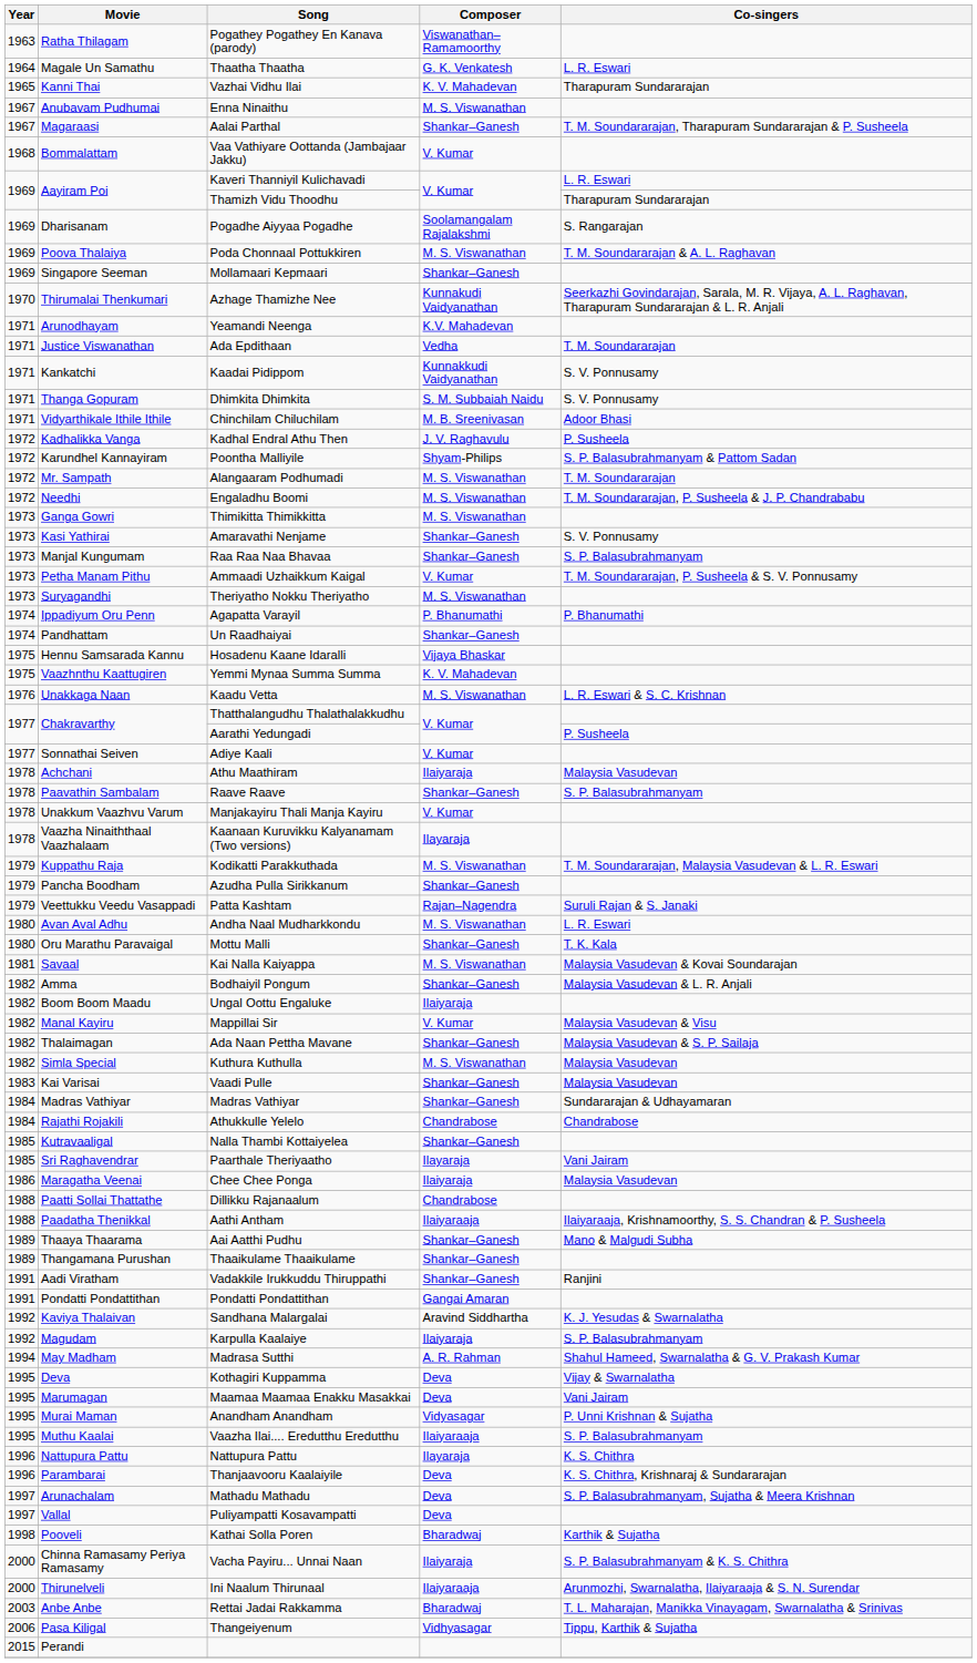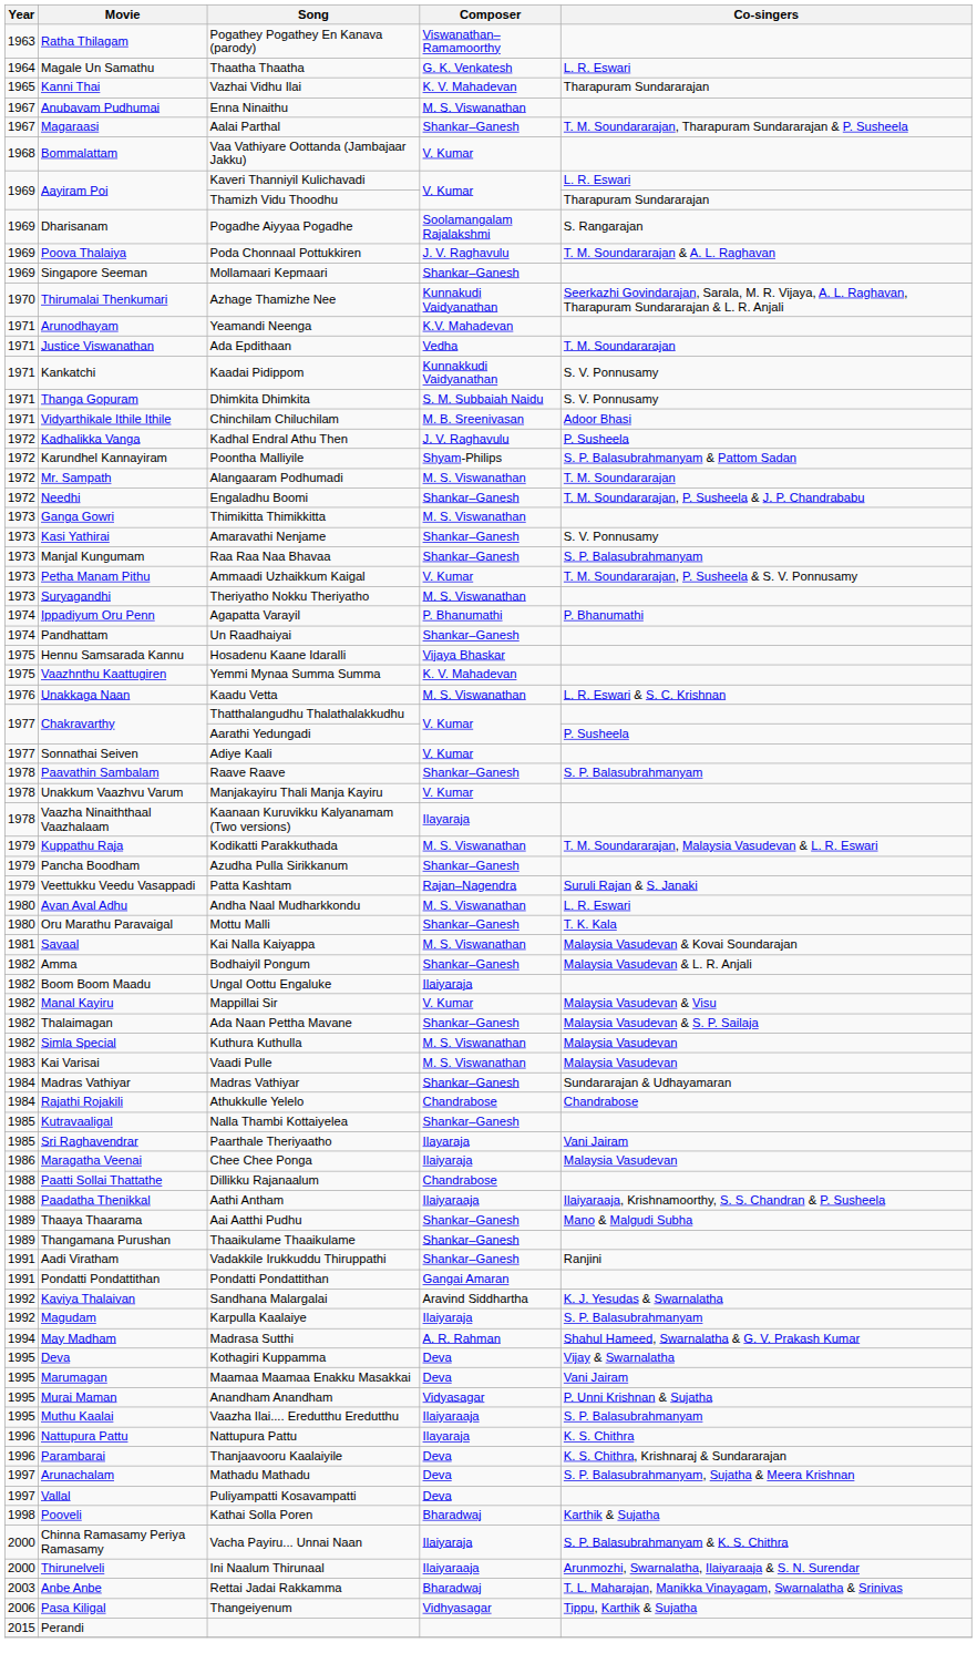 <table class="wikitable sortable">
 <tr>
 <th>Year</th>
 <th>Movie</th>
 <th>Song</th>
 <th>Composer</th>
 <th>Co-singers</th>
 </tr>
 <tr>
 <td>1963</td>
 <td><a href='#'>Ratha Thilagam</a></td>
 <td>Pogathey Pogathey En Kanava (parody)</td>
 <td><a href='#'>Viswanathan–Ramamoorthy</a></td>
 <td></td>
 </tr>
 <tr>
 <td>1964</td>
 <td>Magale Un Samathu</td>
 <td>Thaatha Thaatha</td>
 <td><a href='#'>G. K. Venkatesh</a></td>
 <td><a href='#'>L. R. Eswari</a></td>
 </tr>
 <tr>
 <td>1965</td>
 <td><a href='#'>Kanni Thai</a></td>
 <td>Vazhai Vidhu Ilai</td>
 <td><a href='#'>K. V. Mahadevan</a></td>
 <td>Tharapuram Sundararajan</td>
 </tr>
 <tr>
 <td>1967</td>
 <td><a href='#'>Anubavam Pudhumai</a></td>
 <td>Enna Ninaithu</td>
 <td><a href='#'>M. S. Viswanathan</a></td>
 <td></td>
 </tr>
 <tr>
 <td>1967</td>
 <td><a href='#'>Magaraasi</a></td>
 <td>Aalai Parthal</td>
 <td><a href='#'>Shankar–Ganesh</a></td>
 <td><a href='#'>T. M. Soundararajan</a>, Tharapuram Sundararajan & <a href='#'>P. Susheela</a></td>
 </tr>
 <tr>
 <td>1968</td>
 <td><a href='#'>Bommalattam</a></td>
 <td>Vaa Vathiyare Oottanda (Jambajaar Jakku)</td>
 <td><a href='#'>V. Kumar</a></td>
 <td></td>
 </tr>
 <tr>
 <td rowspan=2>1969</td>
 <td rowspan=2><a href='#'>Aayiram Poi</a></td>
 <td>Kaveri Thanniyil Kulichavadi</td>
 <td rowspan=2><a href='#'>V. Kumar</a></td>
 <td><a href='#'>L. R. Eswari</a></td>
 </tr>
 <tr>
 <td>Thamizh Vidu Thoodhu</td>
 <td>Tharapuram Sundararajan</td>
 </tr>
 <tr>
 <td>1969</td>
 <td>Dharisanam</td>
 <td>Pogadhe Aiyyaa Pogadhe</td>
 <td><a href='#'>Soolamangalam Rajalakshmi</a></td>
 <td>S. Rangarajan</td>
 </tr>
 <tr>
 <td>1969</td>
 <td><a href='#'>Poova Thalaiya</a></td>
 <td>Poda Chonnaal Pottukkiren</td>
-<td><a href='#'>M. S. Viswanathan</a></td>
+<td><a href='#'>J. V. Raghavulu</a></td>
 <td><a href='#'>T. M. Soundararajan</a> & <a href='#'>A. L. Raghavan</a></td>
 </tr>
 <tr>
 <td>1969</td>
 <td>Singapore Seeman</td>
 <td>Mollamaari Kepmaari</td>
 <td><a href='#'>Shankar–Ganesh</a></td>
 <td></td>
 </tr>
 <tr>
 <td>1970</td>
 <td><a href='#'>Thirumalai Thenkumari</a></td>
 <td>Azhage Thamizhe Nee</td>
 <td><a href='#'>Kunnakudi Vaidyanathan</a></td>
 <td><a href='#'>Seerkazhi Govindarajan</a>, Sarala, M. R. Vijaya, <a href='#'>A. L. Raghavan</a>, Tharapuram Sundararajan & L. R. Anjali</td>
 </tr>
 <tr>
 <td>1971</td>
 <td><a href='#'>Arunodhayam</a></td>
 <td>Yeamandi Neenga</td>
 <td><a href='#'>K.V. Mahadevan</a></td>
 <td></td>
 </tr>
 <tr>
 <td>1971</td>
 <td><a href='#'>Justice Viswanathan</a></td>
 <td>Ada Epdithaan</td>
 <td><a href='#'>Vedha</a></td>
 <td><a href='#'>T. M. Soundararajan</a></td>
 </tr>
 <tr>
 <td>1971</td>
 <td>Kankatchi</td>
 <td>Kaadai Pidippom</td>
 <td><a href='#'>Kunnakkudi Vaidyanathan</a></td>
 <td>S. V. Ponnusamy</td>
 </tr>
 <tr>
 <td>1971</td>
 <td><a href='#'>Thanga Gopuram</a></td>
 <td>Dhimkita Dhimkita</td>
 <td><a href='#'>S. M. Subbaiah Naidu</a></td>
 <td>S. V. Ponnusamy</td>
 </tr>
 <tr>
 <td>1971</td>
 <td><a href='#'>Vidyarthikale Ithile Ithile</a></td>
 <td>Chinchilam Chiluchilam</td>
 <td><a href='#'>M. B. Sreenivasan</a></td>
 <td><a href='#'>Adoor Bhasi</a></td>
 </tr>
 <tr>
 <td>1972</td>
 <td><a href='#'>Kadhalikka Vanga</a></td>
 <td>Kadhal Endral Athu Then</td>
 <td><a href='#'>J. V. Raghavulu</a></td>
 <td><a href='#'>P. Susheela</a></td>
 </tr>
 <tr>
 <td>1972</td>
 <td>Karundhel Kannayiram</td>
 <td>Poontha Malliyile</td>
 <td><a href='#'>Shyam</a>-Philips</td>
 <td><a href='#'>S. P. Balasubrahmanyam</a> & <a href='#'>Pattom Sadan</a></td>
 </tr>
 <tr>
 <td>1972</td>
 <td><a href='#'>Mr. Sampath</a></td>
 <td>Alangaaram Podhumadi</td>
 <td><a href='#'>M. S. Viswanathan</a></td>
 <td><a href='#'>T. M. Soundararajan</a></td>
 </tr>
 <tr>
 <td>1972</td>
 <td><a href='#'>Needhi</a></td>
 <td>Engaladhu Boomi</td>
-<td><a href='#'>M. S. Viswanathan</a></td>
+<td><a href='#'>Shankar–Ganesh</a></td>
 <td><a href='#'>T. M. Soundararajan</a>, <a href='#'>P. Susheela</a> & <a href='#'>J. P. Chandrababu</a></td>
 </tr>
 <tr>
 <td>1973</td>
 <td><a href='#'>Ganga Gowri</a></td>
 <td>Thimikitta Thimikkitta</td>
 <td><a href='#'>M. S. Viswanathan</a></td>
 <td></td>
 </tr>
 <tr>
 <td>1973</td>
 <td><a href='#'>Kasi Yathirai</a></td>
 <td>Amaravathi Nenjame</td>
 <td><a href='#'>Shankar–Ganesh</a></td>
 <td>S. V. Ponnusamy</td>
 </tr>
 <tr>
 <td>1973</td>
 <td>Manjal Kungumam</td>
 <td>Raa Raa Naa Bhavaa</td>
 <td><a href='#'>Shankar–Ganesh</a></td>
 <td><a href='#'>S. P. Balasubrahmanyam</a></td>
 </tr>
 <tr>
 <td>1973</td>
 <td><a href='#'>Petha Manam Pithu</a></td>
 <td>Ammaadi Uzhaikkum Kaigal</td>
 <td><a href='#'>V. Kumar</a></td>
 <td><a href='#'>T. M. Soundararajan</a>, <a href='#'>P. Susheela</a> & S. V. Ponnusamy</td>
 </tr>
 <tr>
 <td>1973</td>
 <td><a href='#'>Suryagandhi</a></td>
 <td>Theriyatho Nokku Theriyatho</td>
 <td><a href='#'>M. S. Viswanathan</a></td>
 <td></td>
 </tr>
 <tr>
 <td>1974</td>
 <td><a href='#'>Ippadiyum Oru Penn</a></td>
 <td>Agapatta Varayil</td>
 <td><a href='#'>P. Bhanumathi</a></td>
 <td><a href='#'>P. Bhanumathi</a></td>
 </tr>
 <tr>
 <td>1974</td>
 <td>Pandhattam</td>
 <td>Un Raadhaiyai</td>
 <td><a href='#'>Shankar–Ganesh</a></td>
 <td></td>
 </tr>
 <tr>
 <td>1975</td>
 <td>Hennu Samsarada Kannu</td>
 <td>Hosadenu Kaane Idaralli</td>
 <td><a href='#'>Vijaya Bhaskar</a></td>
 <td></td>
 </tr>
 <tr>
 <td>1975</td>
 <td><a href='#'>Vaazhnthu Kaattugiren</a></td>
 <td>Yemmi Mynaa Summa Summa</td>
 <td><a href='#'>K. V. Mahadevan</a></td>
 <td></td>
 </tr>
 <tr>
 <td>1976</td>
 <td><a href='#'>Unakkaga Naan</a></td>
 <td>Kaadu Vetta</td>
 <td><a href='#'>M. S. Viswanathan</a></td>
 <td><a href='#'>L. R. Eswari</a> & <a href='#'>S. C. Krishnan</a></td>
 </tr>
 <tr>
 <td rowspan=2>1977</td>
 <td rowspan=2><a href='#'>Chakravarthy</a></td>
 <td>Thatthalangudhu Thalathalakkudhu</td>
 <td rowspan=2><a href='#'>V. Kumar</a></td>
 <td></td>
 </tr>
 <tr>
 <td>Aarathi Yedungadi</td>
 <td><a href='#'>P. Susheela</a></td>
 </tr>
 <tr>
 <td>1977</td>
 <td>Sonnathai Seiven</td>
 <td>Adiye Kaali</td>
 <td><a href='#'>V. Kumar</a></td>
 <td></td>
-</tr>
-<tr>
-<td>1978</td>
-<td><a href='#'>Achchani</a></td>
-<td>Athu Maathiram</td>
-<td><a href='#'>Ilaiyaraja</a></td>
-<td><a href='#'>Malaysia Vasudevan</a></td>
 </tr>
 <tr>
 <td>1978</td>
 <td><a href='#'>Paavathin Sambalam</a></td>
 <td>Raave Raave</td>
 <td><a href='#'>Shankar–Ganesh</a></td>
 <td><a href='#'>S. P. Balasubrahmanyam</a></td>
 </tr>
 <tr>
 <td>1978</td>
 <td>Unakkum Vaazhvu Varum</td>
 <td>Manjakayiru Thali Manja Kayiru</td>
 <td><a href='#'>V. Kumar</a></td>
 <td></td>
 </tr>
 <tr>
 <td>1978</td>
 <td>Vaazha Ninaiththaal Vaazhalaam</td>
 <td>Kaanaan Kuruvikku Kalyanamam (Two versions)</td>
 <td><a href='#'>Ilayaraja</a></td>
 <td></td>
 </tr>
 <tr>
 <td>1979</td>
 <td><a href='#'>Kuppathu Raja</a></td>
 <td>Kodikatti Parakkuthada</td>
 <td><a href='#'>M. S. Viswanathan</a></td>
 <td><a href='#'>T. M. Soundararajan</a>, <a href='#'>Malaysia Vasudevan</a> & <a href='#'>L. R. Eswari</a></td>
 </tr>
 <tr>
 <td>1979</td>
 <td>Pancha Boodham</td>
 <td>Azudha Pulla Sirikkanum</td>
 <td><a href='#'>Shankar–Ganesh</a></td>
 <td></td>
 </tr>
 <tr>
 <td>1979</td>
 <td>Veettukku Veedu Vasappadi</td>
 <td>Patta Kashtam</td>
 <td><a href='#'>Rajan–Nagendra</a></td>
 <td><a href='#'>Suruli Rajan</a> & <a href='#'>S. Janaki</a></td>
 </tr>
 <tr>
 <td>1980</td>
 <td><a href='#'>Avan Aval Adhu</a></td>
 <td>Andha Naal Mudharkkondu</td>
 <td><a href='#'>M. S. Viswanathan</a></td>
 <td><a href='#'>L. R. Eswari</a></td>
 </tr>
 <tr>
 <td>1980</td>
 <td>Oru Marathu Paravaigal</td>
 <td>Mottu Malli</td>
 <td><a href='#'>Shankar–Ganesh</a></td>
 <td><a href='#'>T. K. Kala</a></td>
 </tr>
 <tr>
 <td>1981</td>
 <td><a href='#'>Savaal</a></td>
 <td>Kai Nalla Kaiyappa</td>
 <td><a href='#'>M. S. Viswanathan</a></td>
 <td><a href='#'>Malaysia Vasudevan</a> & Kovai Soundarajan</td>
 </tr>
 <tr>
 <td>1982</td>
 <td>Amma</td>
 <td>Bodhaiyil Pongum</td>
 <td><a href='#'>Shankar–Ganesh</a></td>
 <td><a href='#'>Malaysia Vasudevan</a> & L. R. Anjali</td>
 </tr>
 <tr>
 <td>1982</td>
 <td>Boom Boom Maadu</td>
 <td>Ungal Oottu Engaluke</td>
 <td><a href='#'>Ilaiyaraja</a></td>
 <td></td>
 </tr>
 <tr>
 <td>1982</td>
 <td><a href='#'>Manal Kayiru</a></td>
 <td>Mappillai Sir</td>
 <td><a href='#'>V. Kumar</a></td>
 <td><a href='#'>Malaysia Vasudevan</a> & <a href='#'>Visu</a></td>
 </tr>
 <tr>
 <td>1982</td>
 <td>Thalaimagan</td>
 <td>Ada Naan Pettha Mavane</td>
 <td><a href='#'>Shankar–Ganesh</a></td>
 <td><a href='#'>Malaysia Vasudevan</a> & <a href='#'>S. P. Sailaja</a></td>
 </tr>
 <tr>
 <td>1982</td>
 <td><a href='#'>Simla Special</a></td>
 <td>Kuthura Kuthulla</td>
 <td><a href='#'>M. S. Viswanathan</a></td>
 <td><a href='#'>Malaysia Vasudevan</a></td>
 </tr>
 <tr>
 <td>1983</td>
 <td>Kai Varisai</td>
 <td>Vaadi Pulle</td>
-<td><a href='#'>Shankar–Ganesh</a></td>
+<td><a href='#'>M. S. Viswanathan</a></td>
 <td><a href='#'>Malaysia Vasudevan</a></td>
 </tr>
 <tr>
 <td>1984</td>
 <td>Madras Vathiyar</td>
 <td>Madras Vathiyar</td>
 <td><a href='#'>Shankar–Ganesh</a></td>
 <td>Sundararajan & Udhayamaran</td>
 </tr>
 <tr>
 <td>1984</td>
 <td><a href='#'>Rajathi Rojakili</a></td>
 <td>Athukkulle Yelelo</td>
 <td><a href='#'>Chandrabose</a></td>
 <td><a href='#'>Chandrabose</a></td>
 </tr>
 <tr>
 <td>1985</td>
 <td><a href='#'>Kutravaaligal</a></td>
 <td>Nalla Thambi Kottaiyelea</td>
 <td><a href='#'>Shankar–Ganesh</a></td>
 <td></td>
 </tr>
 <tr>
 <td>1985</td>
 <td><a href='#'>Sri Raghavendrar</a></td>
 <td>Paarthale Theriyaatho</td>
 <td><a href='#'>Ilayaraja</a></td>
 <td><a href='#'>Vani Jairam</a></td>
 </tr>
 <tr>
 <td>1986</td>
 <td><a href='#'>Maragatha Veenai</a></td>
 <td>Chee Chee Ponga</td>
 <td><a href='#'>Ilaiyaraja</a></td>
 <td><a href='#'>Malaysia Vasudevan</a></td>
 </tr>
 <tr>
 <td>1988</td>
 <td><a href='#'>Paatti Sollai Thattathe</a></td>
 <td>Dillikku Rajanaalum</td>
 <td><a href='#'>Chandrabose</a></td>
 <td></td>
 </tr>
 <tr>
 <td>1988</td>
 <td><a href='#'>Paadatha Thenikkal</a></td>
 <td>Aathi Antham</td>
 <td><a href='#'>Ilaiyaraaja</a></td>
 <td><a href='#'>Ilaiyaraaja</a>, Krishnamoorthy, <a href='#'>S. S. Chandran</a> & <a href='#'>P. Susheela</a></td>
 </tr>
 <tr>
 <td>1989</td>
 <td>Thaaya Thaarama</td>
 <td>Aai Aatthi Pudhu</td>
 <td><a href='#'>Shankar–Ganesh</a></td>
 <td><a href='#'>Mano</a> & <a href='#'>Malgudi Subha</a></td>
 </tr>
 <tr>
 <td>1989</td>
 <td>Thangamana Purushan</td>
 <td>Thaaikulame Thaaikulame</td>
 <td><a href='#'>Shankar–Ganesh</a></td>
 <td></td>
 </tr>
 <tr>
 <td>1991</td>
 <td>Aadi Viratham</td>
 <td>Vadakkile Irukkuddu Thiruppathi</td>
 <td><a href='#'>Shankar–Ganesh</a></td>
 <td>Ranjini</td>
 </tr>
 <tr>
 <td>1991</td>
 <td>Pondatti Pondattithan</td>
 <td>Pondatti Pondattithan</td>
 <td><a href='#'>Gangai Amaran</a></td>
 <td></td>
 </tr>
 <tr>
 <td>1992</td>
 <td><a href='#'>Kaviya Thalaivan</a></td>
 <td>Sandhana Malargalai</td>
 <td>Aravind Siddhartha</td>
 <td><a href='#'>K. J. Yesudas</a> & <a href='#'>Swarnalatha</a></td>
 </tr>
 <tr>
 <td>1992</td>
 <td><a href='#'>Magudam</a></td>
 <td>Karpulla Kaalaiye</td>
 <td><a href='#'>Ilaiyaraja</a></td>
 <td><a href='#'>S. P. Balasubrahmanyam</a></td>
 </tr>
 <tr>
 <td>1994</td>
 <td><a href='#'>May Madham</a></td>
 <td>Madrasa Sutthi</td>
 <td><a href='#'>A. R. Rahman</a></td>
 <td><a href='#'>Shahul Hameed</a>, <a href='#'>Swarnalatha</a> & <a href='#'>G. V. Prakash Kumar</a></td>
 </tr>
 <tr>
 <td>1995</td>
 <td><a href='#'>Deva</a></td>
 <td>Kothagiri Kuppamma</td>
 <td><a href='#'>Deva</a></td>
 <td><a href='#'>Vijay</a> & <a href='#'>Swarnalatha</a></td>
 </tr>
 <tr>
 <td>1995</td>
 <td><a href='#'>Marumagan</a></td>
 <td>Maamaa Maamaa Enakku Masakkai</td>
 <td><a href='#'>Deva</a></td>
 <td><a href='#'>Vani Jairam</a></td>
 </tr>
 <tr>
 <td>1995</td>
 <td><a href='#'>Murai Maman</a></td>
 <td>Anandham Anandham</td>
 <td><a href='#'>Vidyasagar</a></td>
 <td><a href='#'>P. Unni Krishnan</a> & <a href='#'>Sujatha</a></td>
 </tr>
 <tr>
 <td>1995</td>
 <td><a href='#'>Muthu Kaalai</a></td>
 <td>Vaazha Ilai.... Eredutthu Eredutthu</td>
 <td><a href='#'>Ilaiyaraaja</a></td>
 <td><a href='#'>S. P. Balasubrahmanyam</a></td>
 </tr>
 <tr>
 <td>1996</td>
 <td><a href='#'>Nattupura Pattu</a></td>
 <td>Nattupura Pattu</td>
 <td><a href='#'>Ilayaraja</a></td>
 <td><a href='#'>K. S. Chithra</a></td>
 </tr>
 <tr>
 <td>1996</td>
 <td><a href='#'>Parambarai</a></td>
 <td>Thanjaavooru Kaalaiyile</td>
 <td><a href='#'>Deva</a></td>
 <td><a href='#'>K. S. Chithra</a>, Krishnaraj & Sundararajan</td>
 </tr>
 <tr>
 <td>1997</td>
 <td><a href='#'>Arunachalam</a></td>
 <td>Mathadu Mathadu</td>
 <td><a href='#'>Deva</a></td>
 <td><a href='#'>S. P. Balasubrahmanyam</a>, <a href='#'>Sujatha</a> & <a href='#'>Meera Krishnan</a></td>
 </tr>
 <tr>
 <td>1997</td>
 <td><a href='#'>Vallal</a></td>
 <td>Puliyampatti Kosavampatti</td>
 <td><a href='#'>Deva</a></td>
 <td></td>
 </tr>
 <tr>
 <td>1998</td>
 <td><a href='#'>Pooveli</a></td>
 <td>Kathai Solla Poren</td>
 <td><a href='#'>Bharadwaj</a></td>
 <td><a href='#'>Karthik</a> & <a href='#'>Sujatha</a></td>
 </tr>
 <tr>
 <td>2000</td>
 <td>Chinna Ramasamy Periya Ramasamy</td>
 <td>Vacha Payiru... Unnai Naan</td>
 <td><a href='#'>Ilaiyaraja</a></td>
 <td><a href='#'>S. P. Balasubrahmanyam</a> & <a href='#'>K. S. Chithra</a></td>
 </tr>
 <tr>
 <td>2000</td>
 <td><a href='#'>Thirunelveli</a></td>
 <td>Ini Naalum Thirunaal</td>
 <td><a href='#'>Ilaiyaraaja</a></td>
 <td><a href='#'>Arunmozhi</a>, <a href='#'>Swarnalatha</a>, <a href='#'>Ilaiyaraaja</a> & <a href='#'>S. N. Surendar</a></td>
 </tr>
 <tr>
 <td>2003</td>
 <td><a href='#'>Anbe Anbe</a></td>
 <td>Rettai Jadai Rakkamma</td>
 <td><a href='#'>Bharadwaj</a></td>
 <td><a href='#'>T. L. Maharajan</a>, <a href='#'>Manikka Vinayagam</a>, <a href='#'>Swarnalatha</a> & <a href='#'>Srinivas</a></td>
 </tr>
 <tr>
 <td>2006</td>
 <td><a href='#'>Pasa Kiligal</a></td>
 <td>Thangeiyenum</td>
 <td><a href='#'>Vidhyasagar</a></td>
 <td><a href='#'>Tippu</a>, <a href='#'>Karthik</a> & <a href='#'>Sujatha</a></td>
 </tr>
 <tr>
 <td>2015</td>
 <td>Perandi</td>
 <td></td>
 <td></td>
 <td></td>
 </tr>
 <tr>
 </tr>
 </table>
